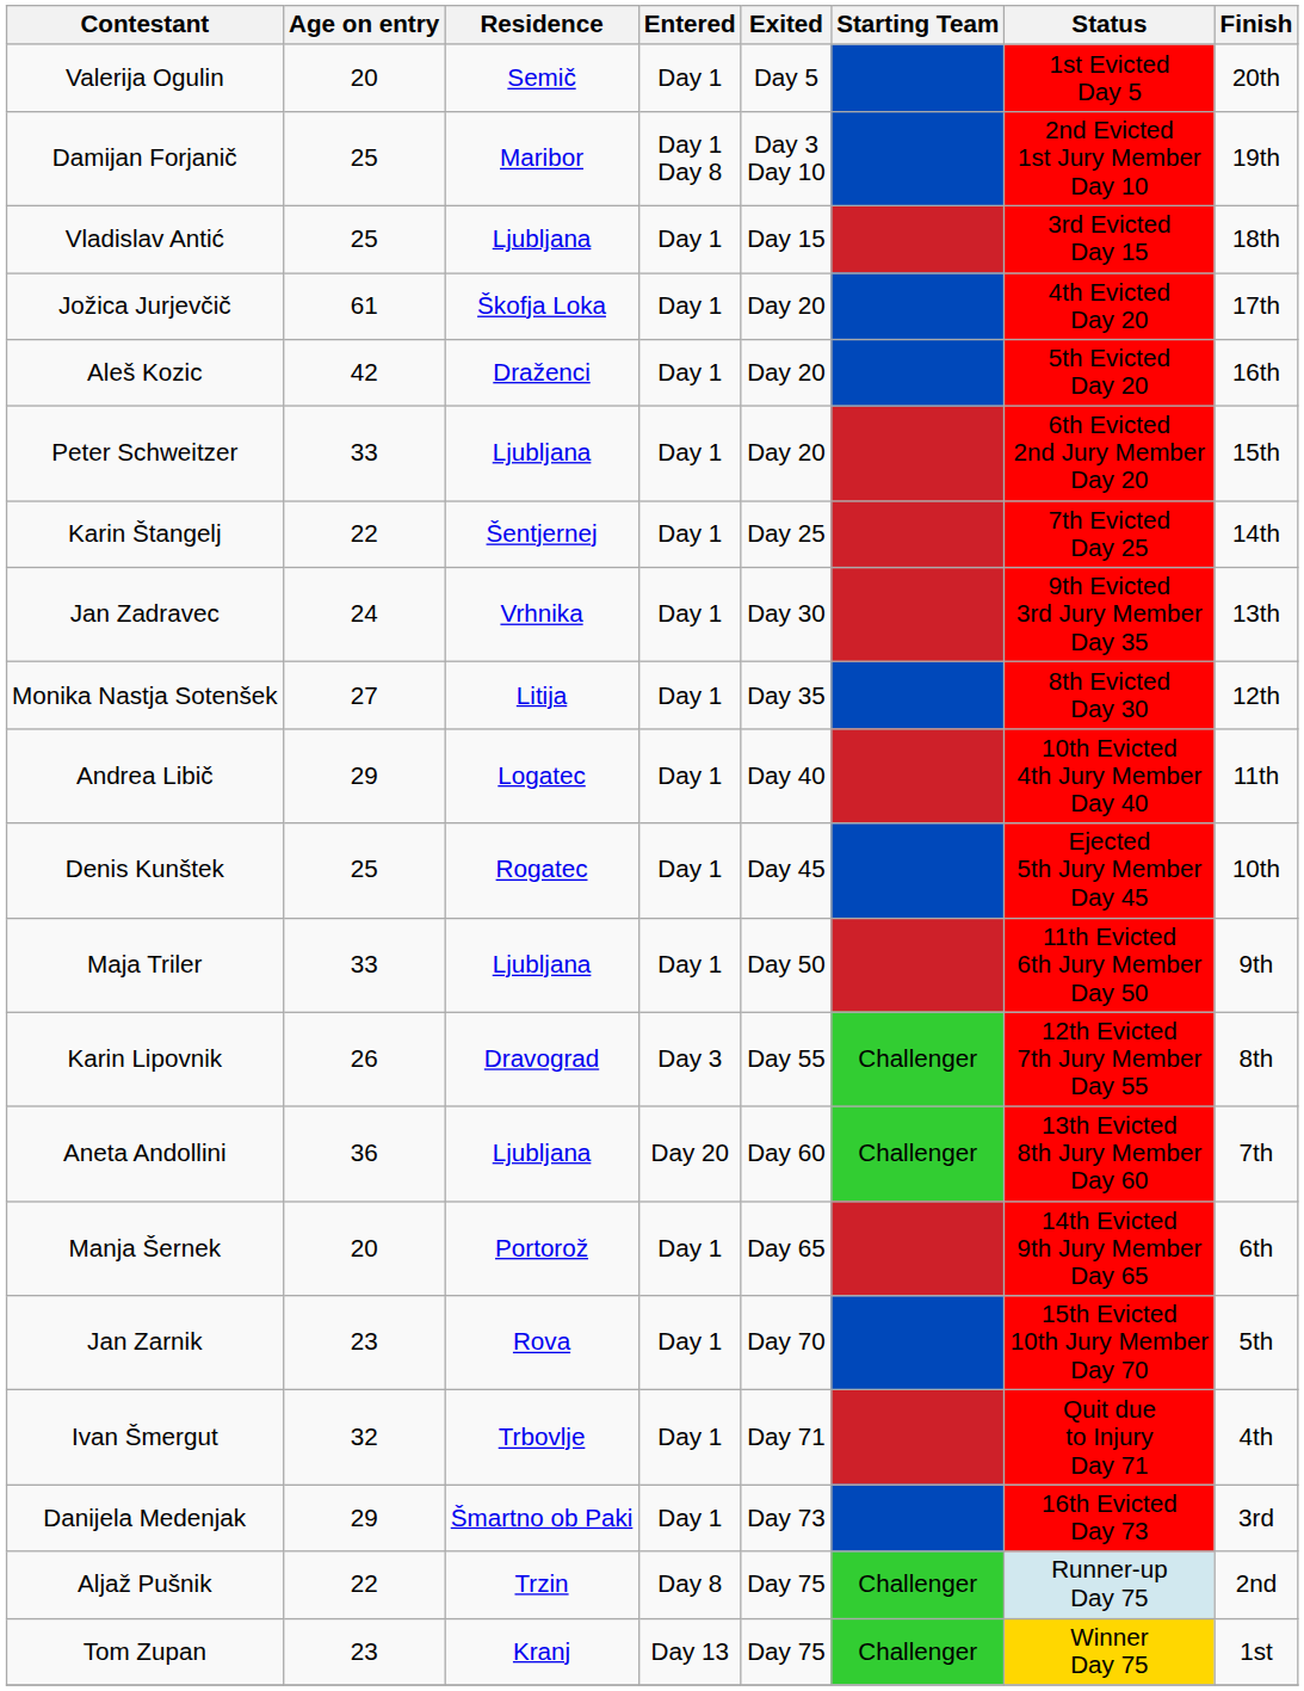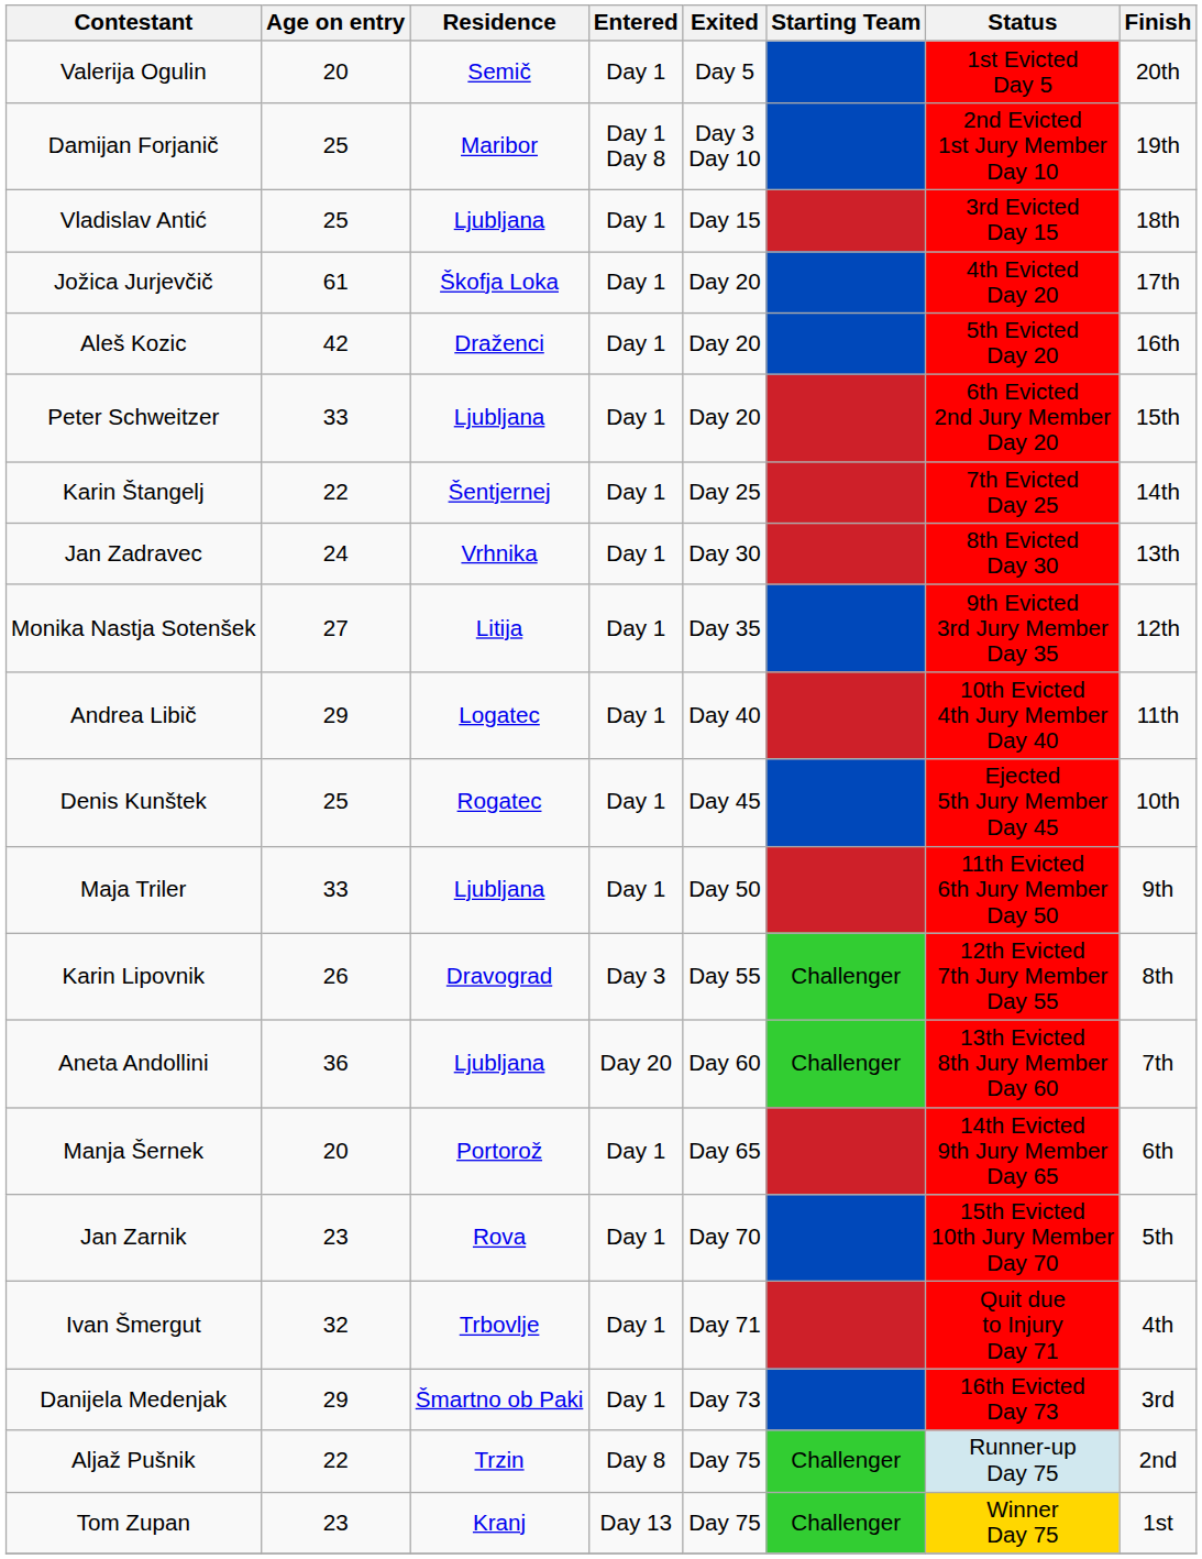 <table class="wikitable sortable" style="margin:auto; text-align:center">
 <tr>
 <th>Contestant</th>
 <th>Age on entry</th>
 <th>Residence</th>
 <th>Entered</th>
 <th>Exited</th>
 <th>Starting Team</th>
 <th>Status</th>
 <th>Finish</th>
 </tr>
 <tr>
 <td>Valerija Ogulin</td>
 <td>20</td>
 <td><a href='#'>Semič</a></td>
 <td>Day 1</td>
 <td>Day 5</td>
 <td bgcolor="#0048BA"></td>
 <td style="background:#ff0000;">1st Evicted<br>Day 5</td>
 <td>20th</td>
 </tr>
 <tr>
 <td>Damijan Forjanič</td>
 <td>25</td>
 <td><a href='#'>Maribor</a></td>
 <td>Day 1<br>Day 8</td>
 <td>Day 3<br>Day 10</td>
 <td bgcolor="#0048BA"></td>
 <td style="background:#ff0000;">2nd Evicted<br>1st Jury Member<br>Day 10</td>
 <td>19th</td>
 </tr>
 <tr>
 <td>Vladislav Antić</td>
 <td>25</td>
 <td><a href='#'>Ljubljana</a></td>
 <td>Day 1</td>
 <td>Day 15</td>
 <td bgcolor="#CE2029"></td>
 <td style="background:#ff0000;">3rd Evicted<br>Day 15</td>
 <td>18th</td>
 </tr>
 <tr>
 <td>Jožica Jurjevčič</td>
 <td>61</td>
 <td><a href='#'>Škofja Loka</a></td>
 <td>Day 1</td>
 <td>Day 20</td>
 <td bgcolor="#0048BA"></td>
 <td style="background:#ff0000;">4th Evicted<br>Day 20</td>
 <td>17th</td>
 </tr>
 <tr>
 <td>Aleš Kozic</td>
 <td>42</td>
 <td><a href='#'>Draženci</a></td>
 <td>Day 1</td>
 <td>Day 20</td>
 <td bgcolor="#0048BA"></td>
 <td style="background:#ff0000;">5th Evicted<br>Day 20</td>
 <td>16th</td>
 </tr>
 <tr>
 <td>Peter Schweitzer</td>
 <td>33</td>
 <td><a href='#'>Ljubljana</a></td>
 <td>Day 1</td>
 <td>Day 20</td>
 <td bgcolor="#CE2029"></td>
 <td style="background:#ff0000;">6th Evicted<br>2nd Jury Member<br>Day 20</td>
 <td>15th</td>
 </tr>
 <tr>
 <td>Karin Štangelj</td>
 <td>22</td>
 <td><a href='#'>Šentjernej</a></td>
 <td>Day 1</td>
 <td>Day 25</td>
 <td bgcolor="#CE2029"></td>
 <td style="background:#ff0000;">7th Evicted<br>Day 25</td>
 <td>14th</td>
 </tr>
 <tr>
 <td>Jan Zadravec</td>
 <td>24</td>
 <td><a href='#'>Vrhnika</a></td>
 <td>Day 1</td>
 <td>Day 30</td>
 <td bgcolor="#CE2029"></td>
-<td style="background:#ff0000;">9th Evicted<br>3rd Jury Member<br>Day 35</td>
+<td style="background:#ff0000;">8th Evicted<br>Day 30</td>
 <td>13th</td>
 </tr>
 <tr>
 <td>Monika Nastja Sotenšek</td>
 <td>27</td>
 <td><a href='#'>Litija</a></td>
 <td>Day 1</td>
 <td>Day 35</td>
 <td bgcolor="#0048BA"></td>
-<td style="background:#ff0000;">8th Evicted<br>Day 30</td>
+<td style="background:#ff0000;">9th Evicted<br>3rd Jury Member<br>Day 35</td>
 <td>12th</td>
 </tr>
 <tr>
 <td>Andrea Libič</td>
 <td>29</td>
 <td><a href='#'>Logatec</a></td>
 <td>Day 1</td>
 <td>Day 40</td>
 <td bgcolor="#CE2029"></td>
 <td style="background:#ff0000;">10th Evicted<br>4th Jury Member<br>Day 40</td>
 <td>11th</td>
 </tr>
 <tr>
 <td>Denis Kunštek</td>
 <td>25</td>
 <td><a href='#'>Rogatec</a></td>
 <td>Day 1</td>
 <td>Day 45</td>
 <td bgcolor="#0048BA"></td>
 <td style="background:#ff0000;">Ejected<br>5th Jury Member<br>Day 45</td>
 <td>10th</td>
 </tr>
 <tr>
 <td>Maja Triler</td>
 <td>33</td>
 <td><a href='#'>Ljubljana</a></td>
 <td>Day 1</td>
 <td>Day 50</td>
 <td bgcolor="#CE2029"></td>
 <td style="background:#ff0000;">11th Evicted<br>6th Jury Member<br>Day 50</td>
 <td>9th</td>
 </tr>
 <tr>
 <td>Karin Lipovnik</td>
 <td>26</td>
 <td><a href='#'>Dravograd</a></td>
 <td>Day 3</td>
 <td>Day 55</td>
 <td bgcolor="limegreen">Challenger</td>
 <td style="background:#ff0000;">12th Evicted<br>7th Jury Member<br>Day 55</td>
 <td>8th</td>
 </tr>
 <tr>
 <td>Aneta Andollini</td>
 <td>36</td>
 <td><a href='#'>Ljubljana</a></td>
 <td>Day 20</td>
 <td>Day 60</td>
 <td bgcolor="limegreen">Challenger</td>
 <td style="background:#ff0000;">13th Evicted<br>8th Jury Member<br>Day 60</td>
 <td>7th</td>
 </tr>
 <tr>
 <td>Manja Šernek</td>
 <td>20</td>
 <td><a href='#'>Portorož</a></td>
 <td>Day 1</td>
 <td>Day 65</td>
 <td bgcolor="#CE2029"></td>
 <td style="background:#ff0000;">14th Evicted<br>9th Jury Member<br>Day 65</td>
 <td>6th</td>
 </tr>
 <tr>
 <td>Jan Zarnik</td>
 <td>23</td>
 <td><a href='#'>Rova</a></td>
 <td>Day 1</td>
 <td>Day 70</td>
 <td bgcolor="#0048BA"></td>
 <td style="background:#ff0000;">15th Evicted<br>10th Jury Member<br>Day 70</td>
 <td>5th</td>
 </tr>
 <tr>
 <td>Ivan Šmergut</td>
 <td>32</td>
 <td><a href='#'>Trbovlje</a></td>
 <td>Day 1</td>
 <td>Day 71</td>
 <td bgcolor="#CE2029"></td>
 <td style="background:#ff0000;">Quit due<br>to Injury<br>Day 71</td>
 <td>4th</td>
 </tr>
 <tr>
 <td>Danijela Medenjak</td>
 <td>29</td>
 <td><a href='#'>Šmartno ob Paki</a></td>
 <td>Day 1</td>
 <td>Day 73</td>
 <td bgcolor="#0048BA"></td>
 <td style="background:#ff0000;">16th Evicted<br>Day 73</td>
 <td>3rd</td>
 </tr>
 <tr>
 <td>Aljaž Pušnik</td>
 <td>22</td>
 <td><a href='#'>Trzin</a></td>
 <td>Day 8</td>
 <td>Day 75</td>
 <td style="background:limegreen;">Challenger</td>
 <td style="background:#D1E8EF;">Runner-up<br>Day 75</td>
 <td>2nd</td>
 </tr>
 <tr>
 <td>Tom Zupan</td>
 <td>23</td>
 <td><a href='#'>Kranj</a></td>
 <td>Day 13</td>
 <td>Day 75</td>
 <td bgcolor="limegreen">Challenger</td>
 <td style="background:gold;">Winner<br>Day 75</td>
 <td>1st</td>
 </tr>
 <tr>
 </tr>
 </table>
